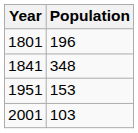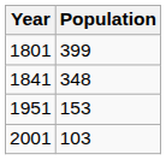 <table class="wikitable">
 <tr>
 <th>Year</th>
 <th>Population</th>
 </tr>
 <tr>
 <td>1801</td>
-<td>196 </td>
+<td>399 </td>
 </tr>
 <tr>
 <td>1841</td>
 <td>348 </td>
 </tr>
 <tr>
 <td>1951</td>
 <td>153 </td>
 </tr>
 <tr>
 <td>2001</td>
 <td>103 </td>
 </tr>
 </table>
